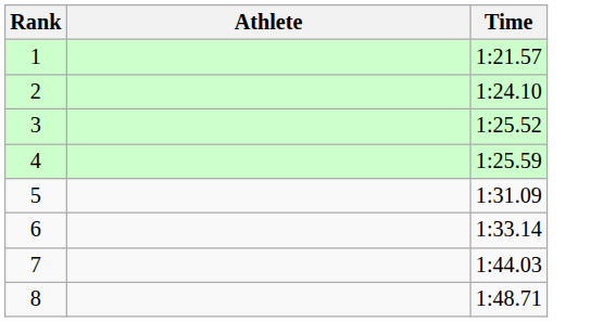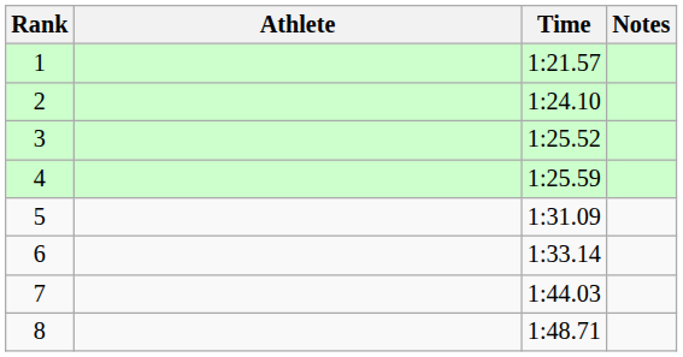 <table class="wikitable" style="text-align:center">
 <tr>
 <th>Rank</th>
 <th Style="width:18em">Athlete</th>
 <th>Time</th>
+<th>Notes</th>
 </tr>
 <tr style="background:#cfc">
 <td>1</td>
 <td style="text-align:left"></td>
 <td>1:21.57</td>
+<td></td>
 </tr>
 <tr style="background:#cfc">
 <td>2</td>
 <td style="text-align:left"></td>
 <td>1:24.10</td>
+<td></td>
 </tr>
 <tr style="background:#cfc">
 <td>3</td>
 <td style="text-align:left"></td>
 <td>1:25.52</td>
+<td></td>
 </tr>
 <tr style="background:#cfc">
 <td>4</td>
 <td style="text-align:left"></td>
 <td>1:25.59</td>
+<td></td>
 </tr>
 <tr>
 <td>5</td>
 <td style="text-align:left"></td>
 <td>1:31.09</td>
+<td></td>
 </tr>
 <tr>
 <td>6</td>
 <td style="text-align:left"></td>
 <td>1:33.14</td>
+<td></td>
 </tr>
 <tr>
 <td>7</td>
 <td style="text-align:left"></td>
 <td>1:44.03</td>
+<td></td>
 </tr>
 <tr>
 <td>8</td>
 <td style="text-align:left"></td>
 <td>1:48.71</td>
+<td></td>
 </tr>
 </table>
